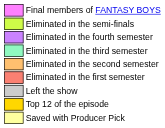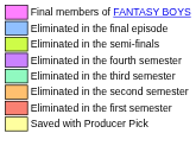 <table class="toccolours" style="font-size:85%; white-space:nowrap">
 <tr>
 <td style="background:#FF80FF; border:1px solid black">       </td>
 <td>Final members of <a href='#'>FANTASY BOYS</a></td>
+</tr>
+<tr>
+<td style="background:#90C0FF; border:1px solid black">       </td>
+<td>Eliminated in the final episode</td>
 </tr>
 <tr>
 <td style="background:#CEFC48; border:1px solid black">       </td>
 <td>Eliminated in the semi-finals</td>
 </tr>
 <tr>
 <td style="background:#CA82FF; border:1px solid black">       </td>
 <td>Eliminated in the fourth semester</td>
 </tr>
 <tr>
 <td style="background:#90F9C0; border:1px solid black">       </td>
 <td>Eliminated in the third semester</td>
 </tr>
 <tr>
 <td style="background:#FFC06F; border:1px solid black">       </td>
 <td>Eliminated in the second semester</td>
 </tr>
 <tr>
 <td style="background:salmon; border:1px solid black">       </td>
 <td>Eliminated in the first semester</td>
 </tr>
 <tr>
-<td style="background:#CCCCCC; border:1px solid black">       </td>
-<td>Left the show</td>
-</tr>
-<tr>
-<td style="background:#FFD700; border:1px solid black">       </td>
-<td>Top 12 of the episode</td>
-</tr>
-<tr>
 <td style="background:#FFFF9F; border: 1px solid black">       </td>
 <td>Saved with Producer Pick</td>
 </tr>
 <tr>
 </tr>
 </table>
